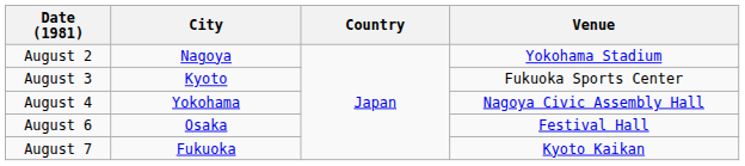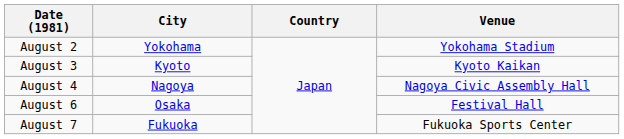 <table class="wikitable sortable plainrowheaders" style="text-align:center;">
 <tr>
 <th scope="col" style="width:7em;">Date<br>(1981)</th>
 <th scope="col" style="width:13em;">City</th>
 <th scope="col" style="width:10em;">Country</th>
 <th scope="col" style="width:20em;">Venue</th>
 </tr>
 <tr>
 <td>August 2</td>
-<td><a href='#'>Nagoya</a></td>
+<td><a href='#'>Yokohama</a></td>
 <td rowspan="5"><a href='#'>Japan</a></td>
 <td><a href='#'>Yokohama Stadium</a></td>
 </tr>
 <tr>
 <td>August 3</td>
 <td><a href='#'>Kyoto</a></td>
-<td>Fukuoka Sports Center</td>
+<td><a href='#'>Kyoto Kaikan</a></td>
 </tr>
 <tr>
 <td>August 4</td>
-<td><a href='#'>Yokohama</a></td>
+<td><a href='#'>Nagoya</a></td>
 <td><a href='#'>Nagoya Civic Assembly Hall</a></td>
 </tr>
 <tr>
 <td>August 6</td>
 <td><a href='#'>Osaka</a></td>
 <td><a href='#'>Festival Hall</a></td>
 </tr>
 <tr>
 <td>August 7</td>
 <td><a href='#'>Fukuoka</a></td>
-<td><a href='#'>Kyoto Kaikan</a></td>
+<td>Fukuoka Sports Center</td>
 </tr>
 </table>
